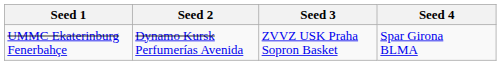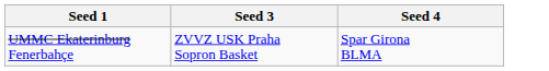 <table class="wikitable">
 <tr>
 <th width=180>Seed 1</th>
-<th width=180>Seed 2</th>
 <th width=180>Seed 3</th>
 <th width=180>Seed 4</th>
 </tr>
 <tr>
 <td><s> <a href='#'>UMMC Ekaterinburg</a></s><br> <a href='#'>Fenerbahçe</a></td>
-<td><s> <a href='#'>Dynamo Kursk</a></s><br> <a href='#'>Perfumerías Avenida</a></td>
 <td> <a href='#'>ZVVZ USK Praha</a><br> <a href='#'>Sopron Basket</a></td>
 <td> <a href='#'>Spar Girona</a><br> <a href='#'>BLMA</a></td>
 </tr>
 </table>
